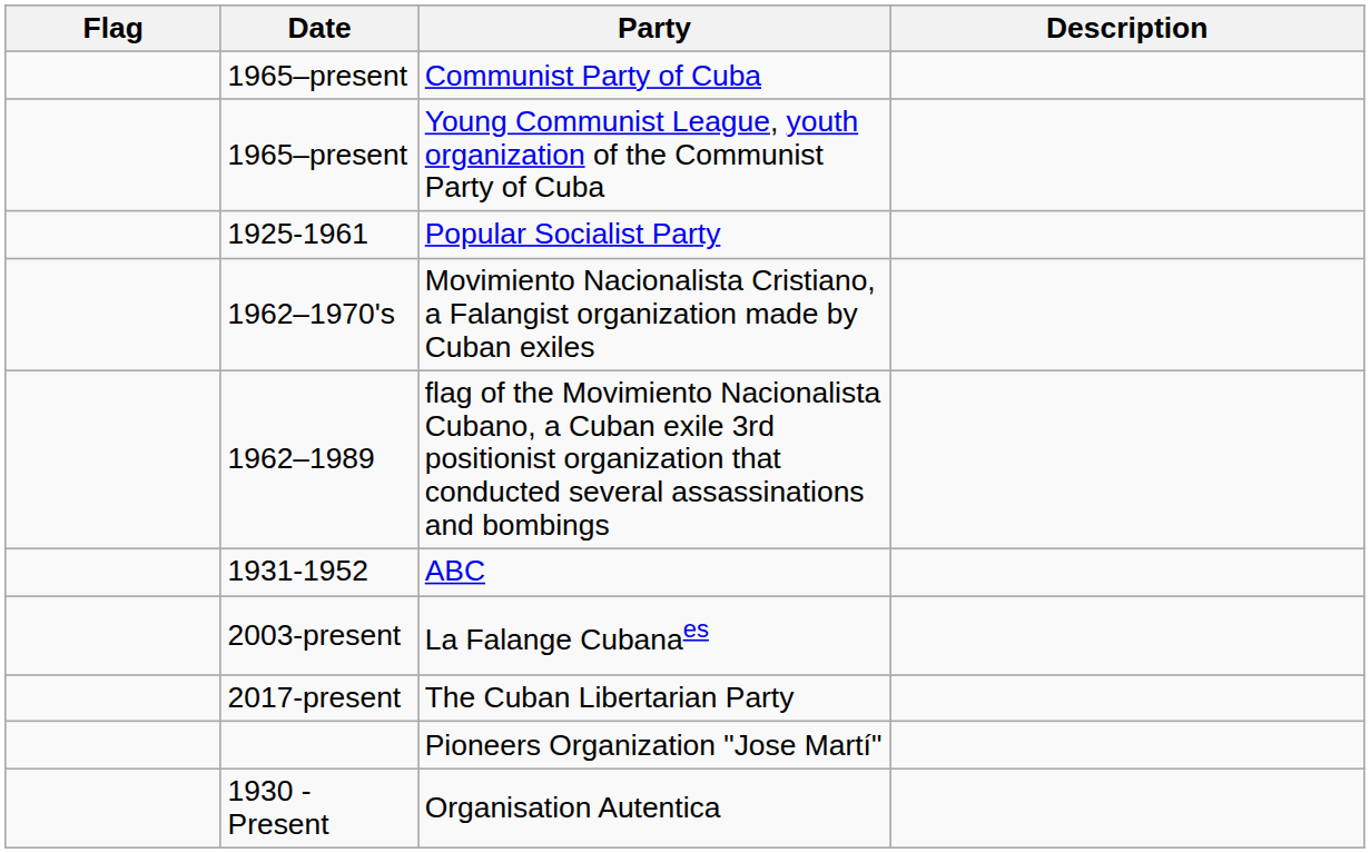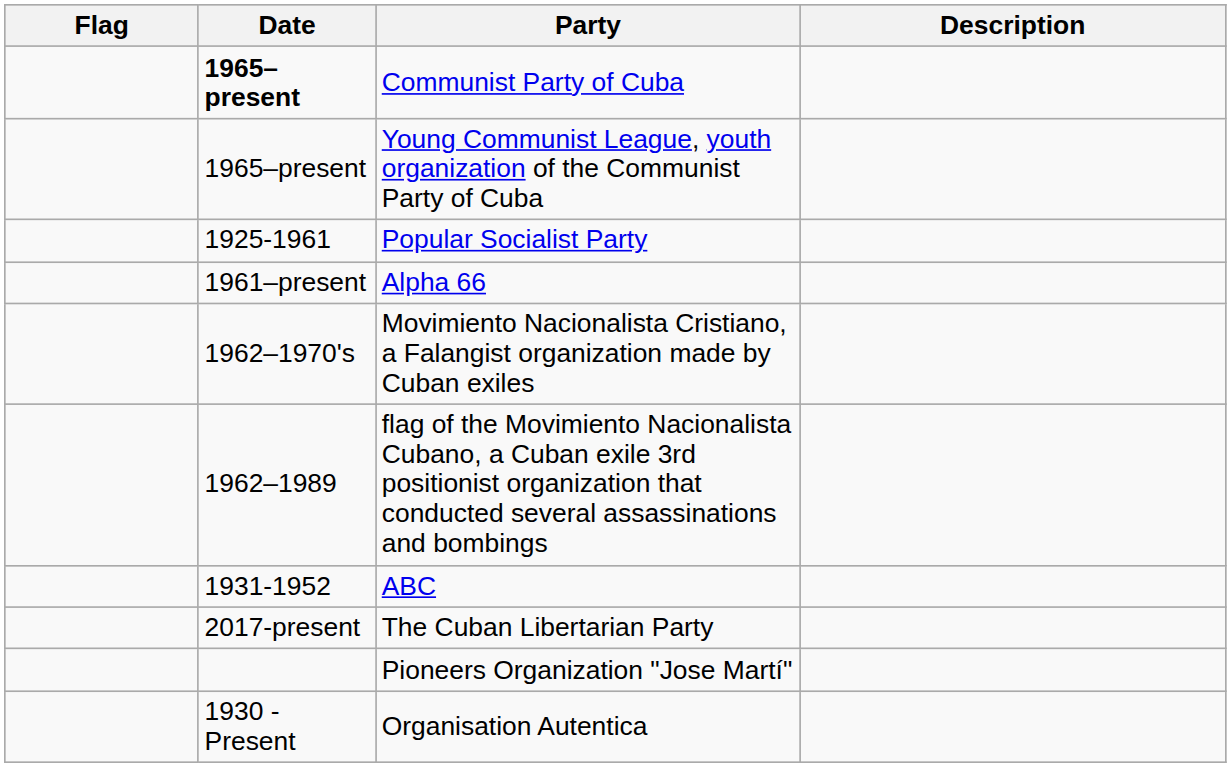 <table class="wikitable">
 <tr>
 <th width="110">Flag</th>
 <th width="100">Date</th>
 <th width="250">Party</th>
 <th width="250">Description</th>
 </tr>
 <tr>
 <td></td>
-<td>1965–present</td>
+<td><strong>1965–present</strong></td>
 <td><a href='#'>Communist Party of Cuba</a></td>
 <td></td>
 </tr>
 <tr>
 <td></td>
 <td>1965–present</td>
 <td><a href='#'>Young Communist League</a>, <a href='#'>youth organization</a> of the Communist Party of Cuba</td>
 <td></td>
 </tr>
 <tr>
 <td></td>
 <td>1925-1961</td>
 <td><a href='#'>Popular Socialist Party</a></td>
+<td></td>
+</tr>
+<tr>
+<td></td>
+<td>1961–present</td>
+<td><a href='#'>Alpha 66</a></td>
 <td></td>
 </tr>
 <tr>
 <td></td>
 <td>1962–1970's</td>
 <td>Movimiento Nacionalista Cristiano, a Falangist organization made by Cuban exiles</td>
 <td></td>
 </tr>
 <tr>
 <td></td>
 <td>1962–1989</td>
 <td>flag of the Movimiento Nacionalista Cubano, a Cuban exile 3rd positionist organization that conducted several assassinations and bombings</td>
 <td></td>
 </tr>
 <tr>
 <td></td>
 <td>1931-1952</td>
 <td><a href='#'>ABC</a></td>
 <td></td>
 </tr>
 <tr>
-<td><br> <br></td>
-<td>2003-present</td>
-<td>La Falange Cubana<sup><a href='#'>es</a></sup></td>
-<td></td>
-</tr>
-<tr>
 <td></td>
 <td>2017-present</td>
 <td>The Cuban Libertarian Party</td>
 <td></td>
 </tr>
 <tr>
 <td></td>
 <td></td>
 <td>Pioneers Organization "Jose Martí"</td>
 <td></td>
 </tr>
 <tr>
 <td></td>
 <td>1930 - Present</td>
 <td>Organisation Autentica</td>
 <td></td>
 </tr>
 </table>
